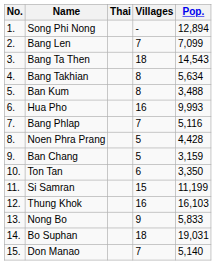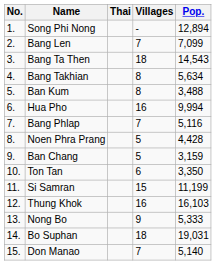 <table class="wikitable sortable">
 <tr>
 <th>No.</th>
 <th>Name</th>
 <th>Thai</th>
 <th>Villages</th>
 <th><a href='#'>Pop.</a></th>
 </tr>
 <tr>
 <td>1.</td>
 <td>Song Phi Nong</td>
 <td></td>
 <td>-</td>
 <td>12,894</td>
 </tr>
 <tr>
 <td>2.</td>
 <td>Bang Len</td>
 <td></td>
 <td>7</td>
 <td>7,099</td>
 </tr>
 <tr>
 <td>3.</td>
 <td>Bang Ta Then</td>
 <td></td>
 <td>18</td>
 <td>14,543</td>
 </tr>
 <tr>
 <td>4.</td>
 <td>Bang Takhian</td>
 <td></td>
 <td>8</td>
 <td>5,634</td>
 </tr>
 <tr>
 <td>5.</td>
 <td>Ban Kum</td>
 <td></td>
 <td>8</td>
 <td>3,488</td>
 </tr>
 <tr>
 <td>6.</td>
 <td>Hua Pho</td>
 <td></td>
 <td>16</td>
-<td>9,993</td>
+<td>9,994</td>
 </tr>
 <tr>
 <td>7.</td>
 <td>Bang Phlap</td>
 <td></td>
 <td>7</td>
 <td>5,116</td>
 </tr>
 <tr>
 <td>8.</td>
 <td>Noen Phra Prang</td>
 <td></td>
 <td>5</td>
 <td>4,428</td>
 </tr>
 <tr>
 <td>9.</td>
 <td>Ban Chang</td>
 <td></td>
 <td>5</td>
 <td>3,159</td>
 </tr>
 <tr>
 <td>10.</td>
 <td>Ton Tan</td>
 <td></td>
 <td>6</td>
 <td>3,350</td>
 </tr>
 <tr>
 <td>11.</td>
 <td>Si Samran</td>
 <td></td>
 <td>15</td>
 <td>11,199</td>
 </tr>
 <tr>
 <td>12.</td>
 <td>Thung Khok</td>
 <td></td>
 <td>16</td>
 <td>16,103</td>
 </tr>
 <tr>
 <td>13.</td>
 <td>Nong Bo</td>
 <td></td>
 <td>9</td>
-<td>5,833</td>
+<td>5,333</td>
 </tr>
 <tr>
 <td>14.</td>
 <td>Bo Suphan</td>
 <td></td>
 <td>18</td>
 <td>19,031</td>
 </tr>
 <tr>
 <td>15.</td>
 <td>Don Manao</td>
 <td></td>
 <td>7</td>
 <td>5,140</td>
 </tr>
 </table>
